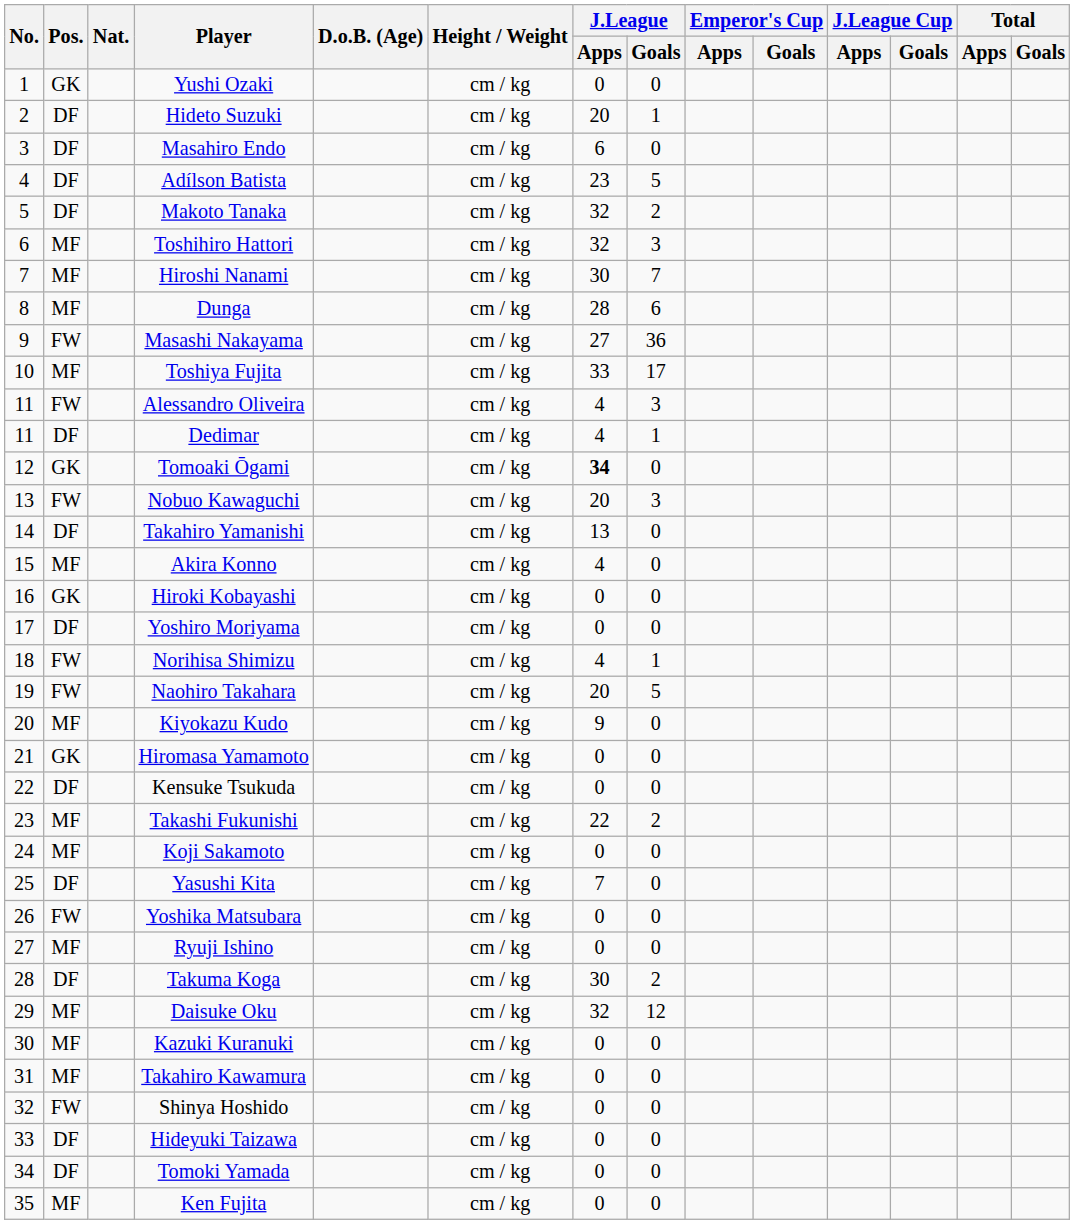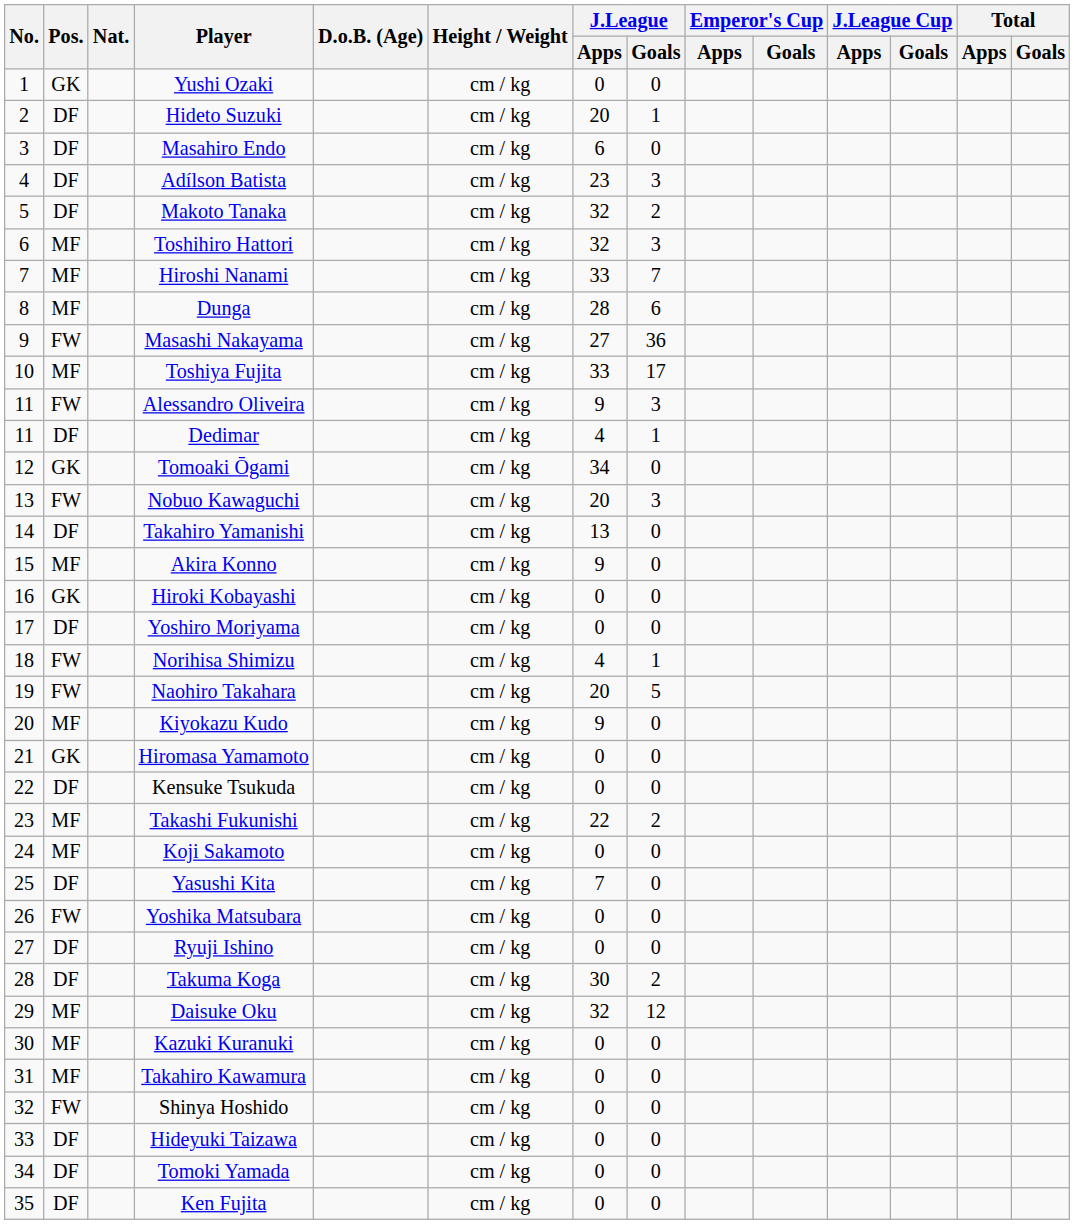 <table class="wikitable" style="text-align:center;">
 <tr>
 <th rowspan="2">No.</th>
 <th rowspan="2">Pos.</th>
 <th rowspan="2">Nat.</th>
 <th rowspan="2">Player</th>
 <th rowspan="2">D.o.B. (Age)</th>
 <th rowspan="2">Height / Weight</th>
 <th colspan="2"><a href='#'>J.League</a></th>
 <th colspan="2"><a href='#'>Emperor's Cup</a></th>
 <th colspan="2"><a href='#'>J.League Cup</a></th>
 <th colspan="2">Total</th>
 </tr>
 <tr>
 <th>Apps</th>
 <th>Goals</th>
 <th>Apps</th>
 <th>Goals</th>
 <th>Apps</th>
 <th>Goals</th>
 <th>Apps</th>
 <th>Goals</th>
 </tr>
 <tr>
 <td>1</td>
 <td>GK</td>
 <td></td>
 <td><a href='#'>Yushi Ozaki</a></td>
 <td></td>
 <td>cm / kg</td>
 <td>0</td>
 <td>0</td>
 <td></td>
 <td></td>
 <td></td>
 <td></td>
 <td></td>
 <td></td>
 </tr>
 <tr>
 <td>2</td>
 <td>DF</td>
 <td></td>
 <td><a href='#'>Hideto Suzuki</a></td>
 <td></td>
 <td>cm / kg</td>
 <td>20</td>
 <td>1</td>
 <td></td>
 <td></td>
 <td></td>
 <td></td>
 <td></td>
 <td></td>
 </tr>
 <tr>
 <td>3</td>
 <td>DF</td>
 <td></td>
 <td><a href='#'>Masahiro Endo</a></td>
 <td></td>
 <td>cm / kg</td>
 <td>6</td>
 <td>0</td>
 <td></td>
 <td></td>
 <td></td>
 <td></td>
 <td></td>
 <td></td>
 </tr>
 <tr>
 <td>4</td>
 <td>DF</td>
 <td></td>
 <td><a href='#'>Adílson Batista</a></td>
 <td></td>
 <td>cm / kg</td>
 <td>23</td>
-<td>5</td>
+<td>3</td>
 <td></td>
 <td></td>
 <td></td>
 <td></td>
 <td></td>
 <td></td>
 </tr>
 <tr>
 <td>5</td>
 <td>DF</td>
 <td></td>
 <td><a href='#'>Makoto Tanaka</a></td>
 <td></td>
 <td>cm / kg</td>
 <td>32</td>
 <td>2</td>
 <td></td>
 <td></td>
 <td></td>
 <td></td>
 <td></td>
 <td></td>
 </tr>
 <tr>
 <td>6</td>
 <td>MF</td>
 <td></td>
 <td><a href='#'>Toshihiro Hattori</a></td>
 <td></td>
 <td>cm / kg</td>
 <td>32</td>
 <td>3</td>
 <td></td>
 <td></td>
 <td></td>
 <td></td>
 <td></td>
 <td></td>
 </tr>
 <tr>
 <td>7</td>
 <td>MF</td>
 <td></td>
 <td><a href='#'>Hiroshi Nanami</a></td>
 <td></td>
 <td>cm / kg</td>
-<td>30</td>
+<td>33</td>
 <td>7</td>
 <td></td>
 <td></td>
 <td></td>
 <td></td>
 <td></td>
 <td></td>
 </tr>
 <tr>
 <td>8</td>
 <td>MF</td>
 <td></td>
 <td><a href='#'>Dunga</a></td>
 <td></td>
 <td>cm / kg</td>
 <td>28</td>
 <td>6</td>
 <td></td>
 <td></td>
 <td></td>
 <td></td>
 <td></td>
 <td></td>
 </tr>
 <tr>
 <td>9</td>
 <td>FW</td>
 <td></td>
 <td><a href='#'>Masashi Nakayama</a></td>
 <td></td>
 <td>cm / kg</td>
 <td>27</td>
 <td>36</td>
 <td></td>
 <td></td>
 <td></td>
 <td></td>
 <td></td>
 <td></td>
 </tr>
 <tr>
 <td>10</td>
 <td>MF</td>
 <td></td>
 <td><a href='#'>Toshiya Fujita</a></td>
 <td></td>
 <td>cm / kg</td>
 <td>33</td>
 <td>17</td>
 <td></td>
 <td></td>
 <td></td>
 <td></td>
 <td></td>
 <td></td>
 </tr>
 <tr>
 <td>11</td>
 <td>FW</td>
 <td></td>
 <td><a href='#'>Alessandro Oliveira</a></td>
 <td></td>
 <td>cm / kg</td>
-<td>4</td>
+<td>9</td>
 <td>3</td>
 <td></td>
 <td></td>
 <td></td>
 <td></td>
 <td></td>
 <td></td>
 </tr>
 <tr>
 <td>11</td>
 <td>DF</td>
 <td></td>
 <td><a href='#'>Dedimar</a></td>
 <td></td>
 <td>cm / kg</td>
 <td>4</td>
 <td>1</td>
 <td></td>
 <td></td>
 <td></td>
 <td></td>
 <td></td>
 <td></td>
 </tr>
 <tr>
 <td>12</td>
 <td>GK</td>
 <td></td>
 <td><a href='#'>Tomoaki Ōgami</a></td>
 <td></td>
 <td>cm / kg</td>
-<td><strong>34</strong></td>
+<td>34</td>
 <td>0</td>
 <td></td>
 <td></td>
 <td></td>
 <td></td>
 <td></td>
 <td></td>
 </tr>
 <tr>
 <td>13</td>
 <td>FW</td>
 <td></td>
 <td><a href='#'>Nobuo Kawaguchi</a></td>
 <td></td>
 <td>cm / kg</td>
 <td>20</td>
 <td>3</td>
 <td></td>
 <td></td>
 <td></td>
 <td></td>
 <td></td>
 <td></td>
 </tr>
 <tr>
 <td>14</td>
 <td>DF</td>
 <td></td>
 <td><a href='#'>Takahiro Yamanishi</a></td>
 <td></td>
 <td>cm / kg</td>
 <td>13</td>
 <td>0</td>
 <td></td>
 <td></td>
 <td></td>
 <td></td>
 <td></td>
 <td></td>
 </tr>
 <tr>
 <td>15</td>
 <td>MF</td>
 <td></td>
 <td><a href='#'>Akira Konno</a></td>
 <td></td>
 <td>cm / kg</td>
-<td>4</td>
+<td>9</td>
 <td>0</td>
 <td></td>
 <td></td>
 <td></td>
 <td></td>
 <td></td>
 <td></td>
 </tr>
 <tr>
 <td>16</td>
 <td>GK</td>
 <td></td>
 <td><a href='#'>Hiroki Kobayashi</a></td>
 <td></td>
 <td>cm / kg</td>
 <td>0</td>
 <td>0</td>
 <td></td>
 <td></td>
 <td></td>
 <td></td>
 <td></td>
 <td></td>
 </tr>
 <tr>
 <td>17</td>
 <td>DF</td>
 <td></td>
 <td><a href='#'>Yoshiro Moriyama</a></td>
 <td></td>
 <td>cm / kg</td>
 <td>0</td>
 <td>0</td>
 <td></td>
 <td></td>
 <td></td>
 <td></td>
 <td></td>
 <td></td>
 </tr>
 <tr>
 <td>18</td>
 <td>FW</td>
 <td></td>
 <td><a href='#'>Norihisa Shimizu</a></td>
 <td></td>
 <td>cm / kg</td>
 <td>4</td>
 <td>1</td>
 <td></td>
 <td></td>
 <td></td>
 <td></td>
 <td></td>
 <td></td>
 </tr>
 <tr>
 <td>19</td>
 <td>FW</td>
 <td></td>
 <td><a href='#'>Naohiro Takahara</a></td>
 <td></td>
 <td>cm / kg</td>
 <td>20</td>
 <td>5</td>
 <td></td>
 <td></td>
 <td></td>
 <td></td>
 <td></td>
 <td></td>
 </tr>
 <tr>
 <td>20</td>
 <td>MF</td>
 <td></td>
 <td><a href='#'>Kiyokazu Kudo</a></td>
 <td></td>
 <td>cm / kg</td>
 <td>9</td>
 <td>0</td>
 <td></td>
 <td></td>
 <td></td>
 <td></td>
 <td></td>
 <td></td>
 </tr>
 <tr>
 <td>21</td>
 <td>GK</td>
 <td></td>
 <td><a href='#'>Hiromasa Yamamoto</a></td>
 <td></td>
 <td>cm / kg</td>
 <td>0</td>
 <td>0</td>
 <td></td>
 <td></td>
 <td></td>
 <td></td>
 <td></td>
 <td></td>
 </tr>
 <tr>
 <td>22</td>
 <td>DF</td>
 <td></td>
 <td>Kensuke Tsukuda</td>
 <td></td>
 <td>cm / kg</td>
 <td>0</td>
 <td>0</td>
 <td></td>
 <td></td>
 <td></td>
 <td></td>
 <td></td>
 <td></td>
 </tr>
 <tr>
 <td>23</td>
 <td>MF</td>
 <td></td>
 <td><a href='#'>Takashi Fukunishi</a></td>
 <td></td>
 <td>cm / kg</td>
 <td>22</td>
 <td>2</td>
 <td></td>
 <td></td>
 <td></td>
 <td></td>
 <td></td>
 <td></td>
 </tr>
 <tr>
 <td>24</td>
 <td>MF</td>
 <td></td>
 <td><a href='#'>Koji Sakamoto</a></td>
 <td></td>
 <td>cm / kg</td>
 <td>0</td>
 <td>0</td>
 <td></td>
 <td></td>
 <td></td>
 <td></td>
 <td></td>
 <td></td>
 </tr>
 <tr>
 <td>25</td>
 <td>DF</td>
 <td></td>
 <td><a href='#'>Yasushi Kita</a></td>
 <td></td>
 <td>cm / kg</td>
 <td>7</td>
 <td>0</td>
 <td></td>
 <td></td>
 <td></td>
 <td></td>
 <td></td>
 <td></td>
 </tr>
 <tr>
 <td>26</td>
 <td>FW</td>
 <td></td>
 <td><a href='#'>Yoshika Matsubara</a></td>
 <td></td>
 <td>cm / kg</td>
 <td>0</td>
 <td>0</td>
 <td></td>
 <td></td>
 <td></td>
 <td></td>
 <td></td>
 <td></td>
 </tr>
 <tr>
 <td>27</td>
-<td>MF</td>
+<td>DF</td>
 <td></td>
 <td><a href='#'>Ryuji Ishino</a></td>
 <td></td>
 <td>cm / kg</td>
 <td>0</td>
 <td>0</td>
 <td></td>
 <td></td>
 <td></td>
 <td></td>
 <td></td>
 <td></td>
 </tr>
 <tr>
 <td>28</td>
 <td>DF</td>
 <td></td>
 <td><a href='#'>Takuma Koga</a></td>
 <td></td>
 <td>cm / kg</td>
 <td>30</td>
 <td>2</td>
 <td></td>
 <td></td>
 <td></td>
 <td></td>
 <td></td>
 <td></td>
 </tr>
 <tr>
 <td>29</td>
 <td>MF</td>
 <td></td>
 <td><a href='#'>Daisuke Oku</a></td>
 <td></td>
 <td>cm / kg</td>
 <td>32</td>
 <td>12</td>
 <td></td>
 <td></td>
 <td></td>
 <td></td>
 <td></td>
 <td></td>
 </tr>
 <tr>
 <td>30</td>
 <td>MF</td>
 <td></td>
 <td><a href='#'>Kazuki Kuranuki</a></td>
 <td></td>
 <td>cm / kg</td>
 <td>0</td>
 <td>0</td>
 <td></td>
 <td></td>
 <td></td>
 <td></td>
 <td></td>
 <td></td>
 </tr>
 <tr>
 <td>31</td>
 <td>MF</td>
 <td></td>
 <td><a href='#'>Takahiro Kawamura</a></td>
 <td></td>
 <td>cm / kg</td>
 <td>0</td>
 <td>0</td>
 <td></td>
 <td></td>
 <td></td>
 <td></td>
 <td></td>
 <td></td>
 </tr>
 <tr>
 <td>32</td>
 <td>FW</td>
 <td></td>
 <td>Shinya Hoshido</td>
 <td></td>
 <td>cm / kg</td>
 <td>0</td>
 <td>0</td>
 <td></td>
 <td></td>
 <td></td>
 <td></td>
 <td></td>
 <td></td>
 </tr>
 <tr>
 <td>33</td>
 <td>DF</td>
 <td></td>
 <td><a href='#'>Hideyuki Taizawa</a></td>
 <td></td>
 <td>cm / kg</td>
 <td>0</td>
 <td>0</td>
 <td></td>
 <td></td>
 <td></td>
 <td></td>
 <td></td>
 <td></td>
 </tr>
 <tr>
 <td>34</td>
 <td>DF</td>
 <td></td>
 <td><a href='#'>Tomoki Yamada</a></td>
 <td></td>
 <td>cm / kg</td>
 <td>0</td>
 <td>0</td>
 <td></td>
 <td></td>
 <td></td>
 <td></td>
 <td></td>
 <td></td>
 </tr>
 <tr>
 <td>35</td>
-<td>MF</td>
+<td>DF</td>
 <td></td>
 <td><a href='#'>Ken Fujita</a></td>
 <td></td>
 <td>cm / kg</td>
 <td>0</td>
 <td>0</td>
 <td></td>
 <td></td>
 <td></td>
 <td></td>
 <td></td>
 <td></td>
 </tr>
 </table>
